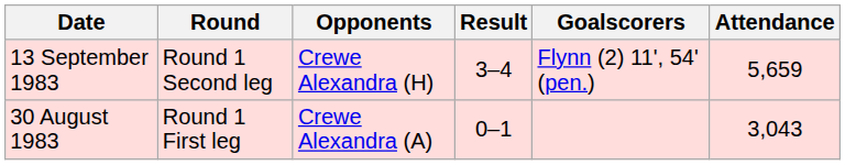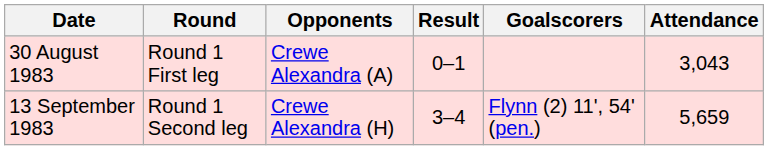 <table class="wikitable">
 <tr>
 <th>Date</th>
 <th>Round</th>
 <th>Opponents</th>
 <th>Result</th>
 <th>Goalscorers</th>
 <th>Attendance</th>
 </tr>
 <tr bgcolor="#ffdddd">
+<td>30 August 1983</td>
+<td>Round 1 First leg</td>
+<td><a href='#'>Crewe Alexandra</a> (A)</td>
+<td align="center">0–1</td>
+<td></td>
+<td align="center">3,043</td>
+</tr>
+<tr bgcolor="#ffdddd">
 <td>13 September 1983</td>
 <td>Round 1 Second leg</td>
 <td><a href='#'>Crewe Alexandra</a> (H)</td>
 <td align="center">3–4</td>
 <td><a href='#'>Flynn</a> (2) 11', 54' (<a href='#'>pen.</a>)</td>
 <td align="center">5,659</td>
 </tr>
-<tr bgcolor="#ffdddd">
-<td>30 August 1983</td>
-<td>Round 1 First leg</td>
-<td><a href='#'>Crewe Alexandra</a> (A)</td>
-<td align="center">0–1</td>
-<td></td>
-<td align="center">3,043</td>
-</tr>
 </table>
